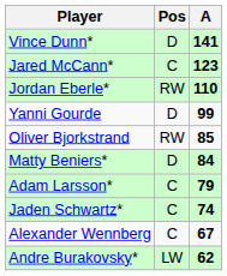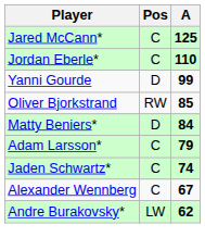 <table class="wikitable" style="text-align:center;">
 <tr>
 <th scope="col">Player</th>
 <th scope="col">Pos</th>
 <th scope="col">A</th>
 </tr>
 <tr style="background:#cfc;">
-<td scope="row" align="left"><a href='#'>Vince Dunn</a>*</td>
-<td>D</td>
-<td><strong>141</strong></td>
-</tr>
-<tr style="background:#cfc;">
 <td scope="row" align="left"><a href='#'>Jared McCann</a>*</td>
 <td>C</td>
-<td><strong>123</strong></td>
+<td><strong>125</strong></td>
 </tr>
 <tr style="background:#cfc;">
 <td scope="row" align="left"><a href='#'>Jordan Eberle</a>*</td>
-<td>RW</td>
+<td>C</td>
 <td><strong>110</strong></td>
 </tr>
 <tr>
 <td scope="row" align="left"><a href='#'>Yanni Gourde</a></td>
 <td>D</td>
 <td><strong>99</strong></td>
 </tr>
 <tr>
 <td scope="row" align="left"><a href='#'>Oliver Bjorkstrand</a></td>
 <td>RW</td>
 <td><strong>85</strong></td>
 </tr>
 <tr style="background:#cfc;">
 <td scope="row" align="left"><a href='#'>Matty Beniers</a>*</td>
 <td>D</td>
 <td><strong>84</strong></td>
 </tr>
 <tr style="background:#cfc;">
 <td scope="row" align="left"><a href='#'>Adam Larsson</a>*</td>
 <td>C</td>
 <td><strong>79</strong></td>
 </tr>
 <tr style="background:#cfc;">
 <td scope="row" align="left"><a href='#'>Jaden Schwartz</a>*</td>
 <td>C</td>
 <td><strong>74</strong></td>
 </tr>
 <tr>
 <td scope="row" align="left"><a href='#'>Alexander Wennberg</a></td>
 <td>C</td>
 <td><strong>67</strong></td>
 </tr>
 <tr style="background:#cfc;">
 <td scope="row" align="left"><a href='#'>Andre Burakovsky</a>*</td>
 <td>LW</td>
 <td><strong>62</strong></td>
 </tr>
 </table>
